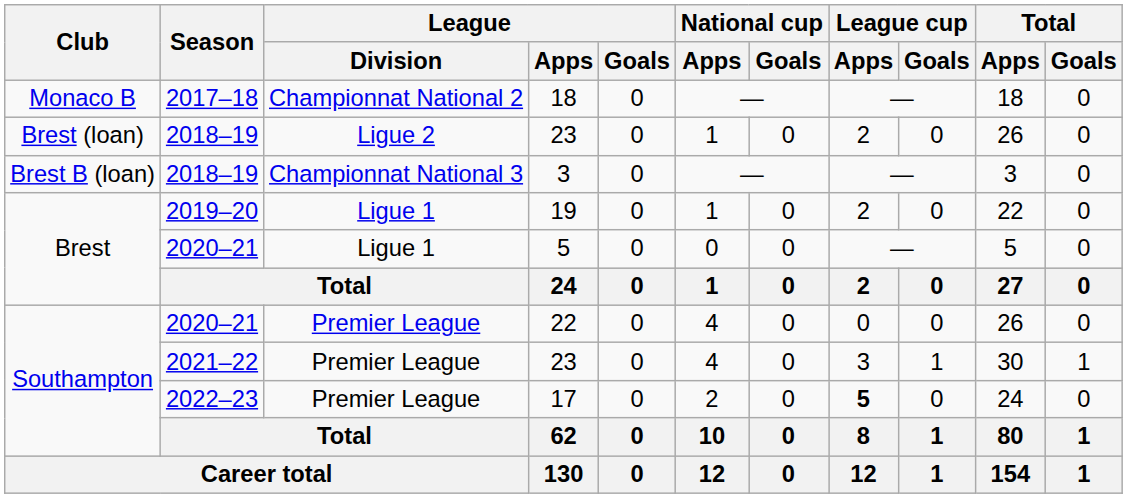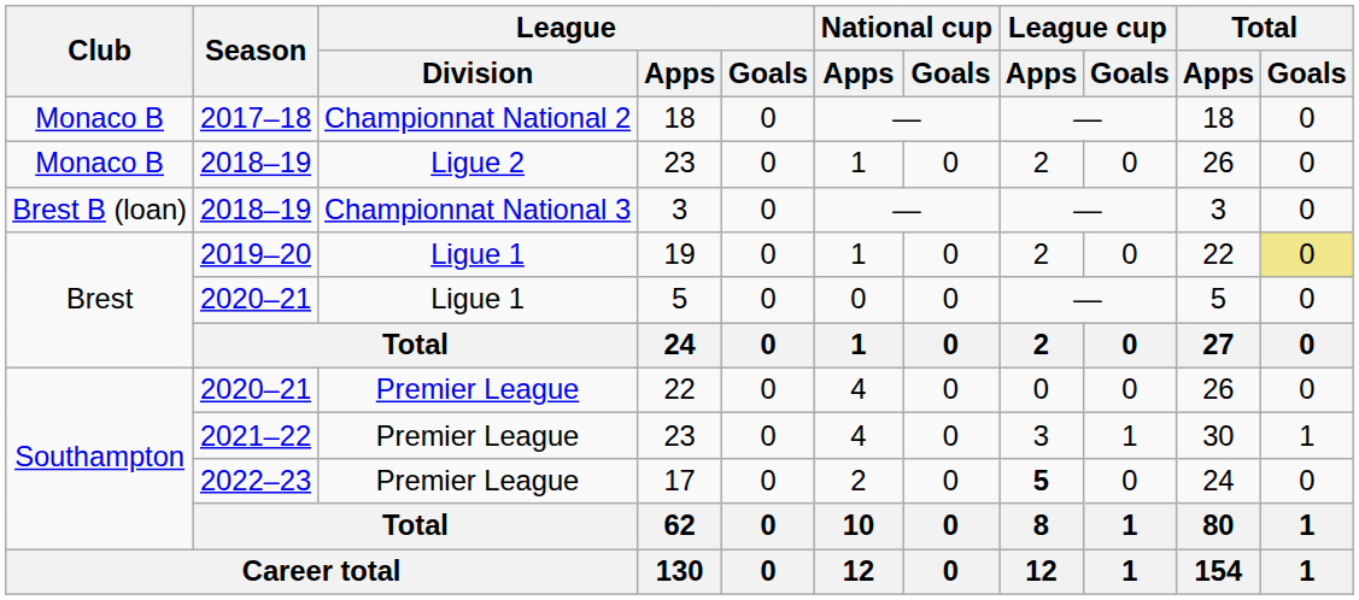 <table class="wikitable" style="text-align:center">
 <tr>
 <th rowspan="2">Club</th>
 <th rowspan="2">Season</th>
 <th colspan="3">League</th>
 <th colspan="2">National cup</th>
 <th colspan="2">League cup</th>
 <th colspan="2">Total</th>
 </tr>
 <tr>
 <th>Division</th>
 <th>Apps</th>
 <th>Goals</th>
 <th>Apps</th>
 <th>Goals</th>
 <th>Apps</th>
 <th>Goals</th>
 <th>Apps</th>
 <th>Goals</th>
 </tr>
 <tr>
 <td><a href='#'>Monaco B</a></td>
 <td><a href='#'>2017–18</a></td>
 <td><a href='#'>Championnat National 2</a></td>
 <td>18</td>
 <td>0</td>
 <td colspan="2">—</td>
 <td colspan="2">—</td>
 <td>18</td>
 <td>0</td>
 </tr>
 <tr>
-<td><a href='#'>Brest</a> (loan)</td>
+<td><a href='#'>Monaco B</a></td>
 <td><a href='#'>2018–19</a></td>
 <td><a href='#'>Ligue 2</a></td>
 <td>23</td>
 <td>0</td>
 <td>1</td>
 <td>0</td>
 <td>2</td>
 <td>0</td>
 <td>26</td>
 <td>0</td>
 </tr>
 <tr>
 <td><a href='#'>Brest B</a> (loan)</td>
 <td><a href='#'>2018–19</a></td>
 <td><a href='#'>Championnat National 3</a></td>
 <td>3</td>
 <td>0</td>
 <td colspan="2">—</td>
 <td colspan="2">—</td>
 <td>3</td>
 <td>0</td>
 </tr>
 <tr>
 <td rowspan="3">Brest</td>
 <td><a href='#'>2019–20</a></td>
 <td><a href='#'>Ligue 1</a></td>
 <td>19</td>
 <td>0</td>
 <td>1</td>
 <td>0</td>
 <td>2</td>
 <td>0</td>
 <td>22</td>
-<td>0</td>
+<td style="background: khaki;">0</td>
 </tr>
 <tr>
 <td><a href='#'>2020–21</a></td>
 <td>Ligue 1</td>
 <td>5</td>
 <td>0</td>
 <td>0</td>
 <td>0</td>
 <td colspan="2">—</td>
 <td>5</td>
 <td>0</td>
 </tr>
 <tr>
 <th colspan="2">Total</th>
 <th>24</th>
 <th>0</th>
 <th>1</th>
 <th>0</th>
 <th>2</th>
 <th>0</th>
 <th>27</th>
 <th>0</th>
 </tr>
 <tr>
 <td rowspan="4"><a href='#'>Southampton</a></td>
 <td><a href='#'>2020–21</a></td>
 <td><a href='#'>Premier League</a></td>
 <td>22</td>
 <td>0</td>
 <td>4</td>
 <td>0</td>
 <td>0</td>
 <td>0</td>
 <td>26</td>
 <td>0</td>
 </tr>
 <tr>
 <td><a href='#'>2021–22</a></td>
 <td>Premier League</td>
 <td>23</td>
 <td>0</td>
 <td>4</td>
 <td>0</td>
 <td>3</td>
 <td>1</td>
 <td>30</td>
 <td>1</td>
 </tr>
 <tr>
 <td><a href='#'>2022–23</a></td>
 <td>Premier League</td>
 <td>17</td>
 <td>0</td>
 <td>2</td>
 <td>0</td>
 <td><strong>5</strong></td>
 <td>0</td>
 <td>24</td>
 <td>0</td>
 </tr>
 <tr>
 <th colspan="2">Total</th>
 <th>62</th>
 <th>0</th>
 <th>10</th>
 <th>0</th>
 <th>8</th>
 <th>1</th>
 <th>80</th>
 <th>1</th>
 </tr>
 <tr>
 <th colspan="3">Career total</th>
 <th>130</th>
 <th>0</th>
 <th>12</th>
 <th>0</th>
 <th>12</th>
 <th>1</th>
 <th>154</th>
 <th>1</th>
 </tr>
 </table>
